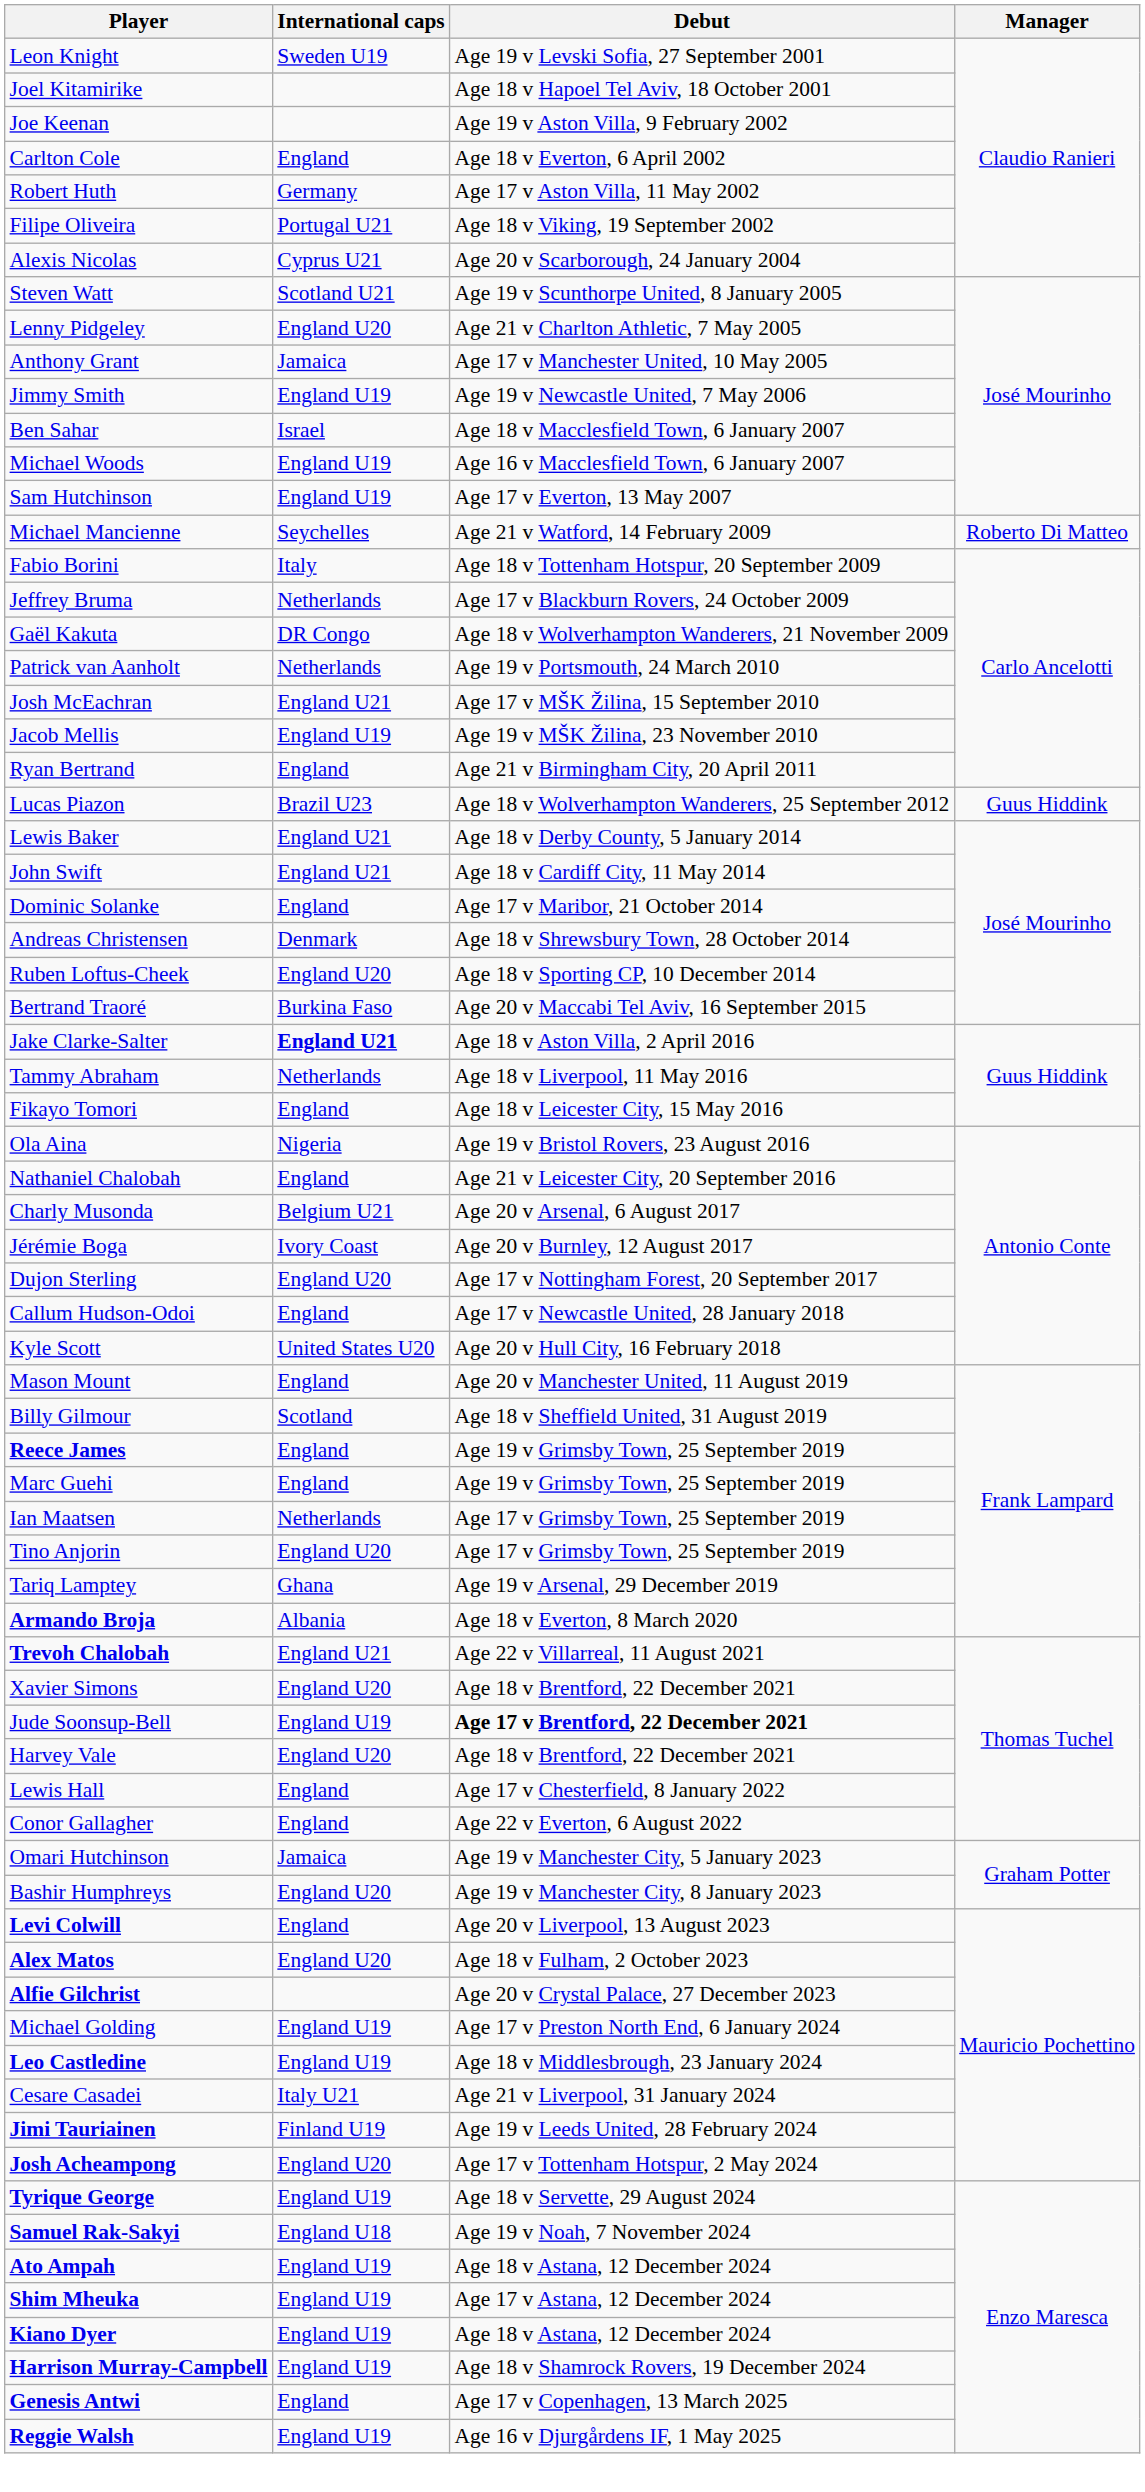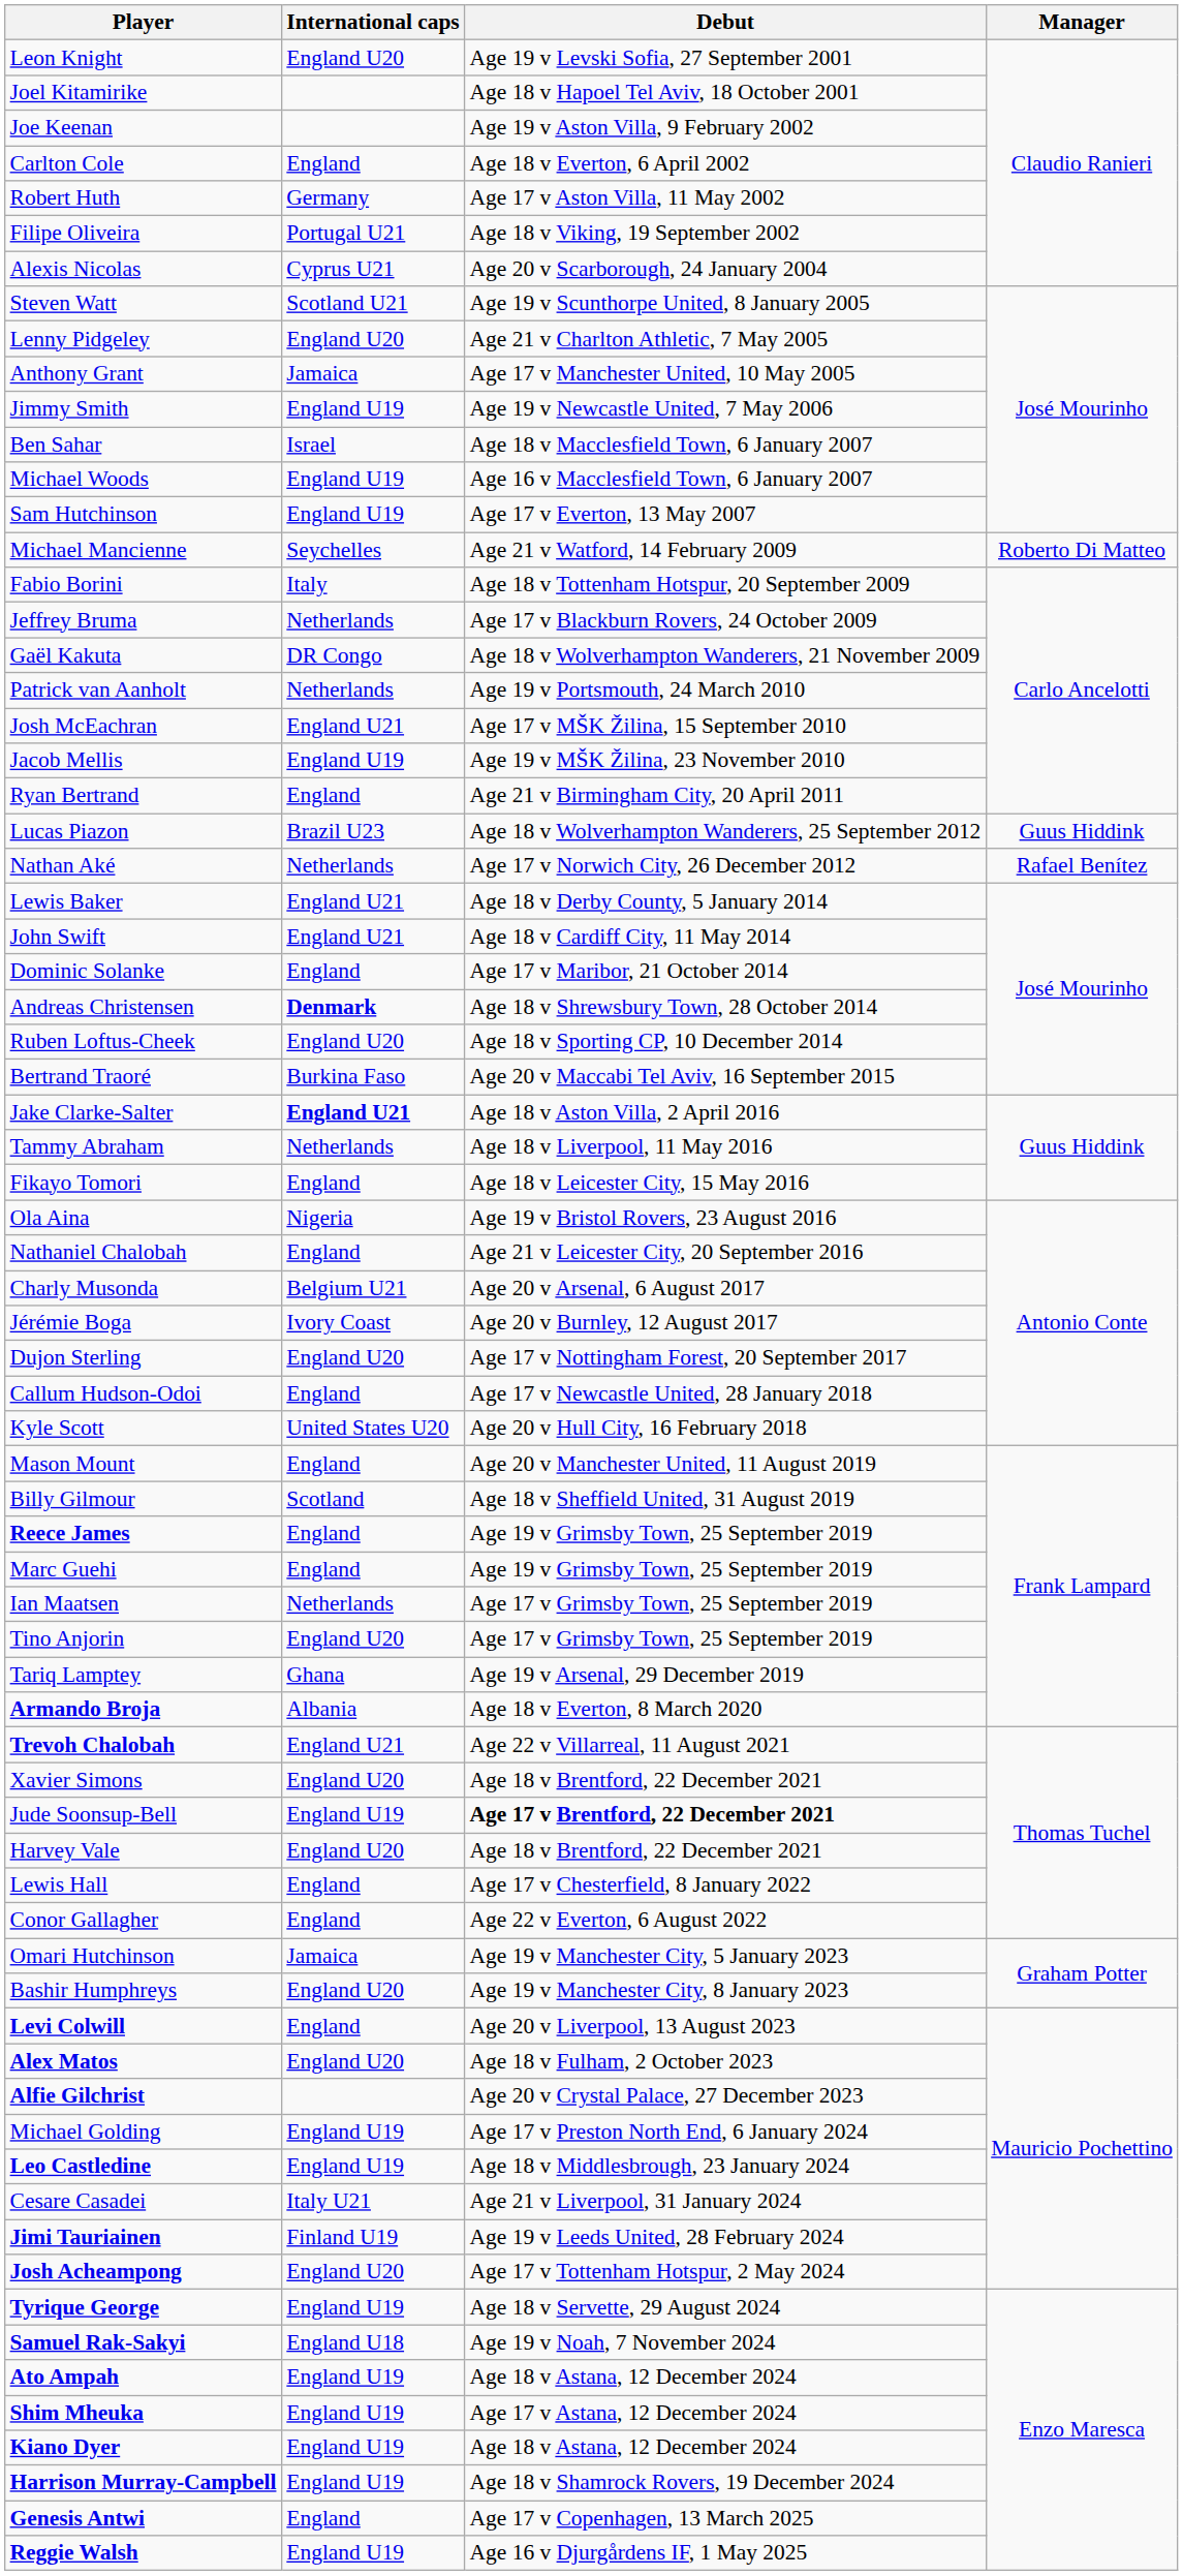 <table class="wikitable">
 <tr>
 <th>Player</th>
 <th>International caps</th>
 <th>Debut</th>
 <th>Manager</th>
 </tr>
 <tr>
 <td> <a href='#'>Leon Knight</a></td>
-<td> <a href='#'>Sweden U19</a></td>
+<td> <a href='#'>England U20</a></td>
 <td>Age 19 v  <a href='#'>Levski Sofia</a>, 27 September 2001</td>
 <td rowspan="7" align="center"> <a href='#'>Claudio Ranieri</a></td>
 </tr>
 <tr>
 <td> <a href='#'>Joel Kitamirike</a></td>
 <td></td>
 <td>Age 18 v  <a href='#'>Hapoel Tel Aviv</a>, 18 October 2001</td>
 </tr>
 <tr>
 <td> <a href='#'>Joe Keenan</a></td>
 <td></td>
 <td>Age 19 v  <a href='#'>Aston Villa</a>, 9 February 2002</td>
 </tr>
 <tr>
 <td> <a href='#'>Carlton Cole</a></td>
 <td> <a href='#'>England</a></td>
 <td>Age 18 v  <a href='#'>Everton</a>, 6 April 2002</td>
 </tr>
 <tr>
 <td> <a href='#'>Robert Huth</a></td>
 <td> <a href='#'>Germany</a></td>
 <td>Age 17 v  <a href='#'>Aston Villa</a>, 11 May 2002</td>
 </tr>
 <tr>
 <td> <a href='#'>Filipe Oliveira</a></td>
 <td> <a href='#'>Portugal U21</a></td>
 <td>Age 18 v  <a href='#'>Viking</a>, 19 September 2002</td>
 </tr>
 <tr>
 <td> <a href='#'>Alexis Nicolas</a></td>
 <td> <a href='#'>Cyprus U21</a></td>
 <td>Age 20 v  <a href='#'>Scarborough</a>, 24 January 2004</td>
 </tr>
 <tr>
 <td> <a href='#'>Steven Watt</a></td>
 <td> <a href='#'>Scotland U21</a></td>
 <td>Age 19 v  <a href='#'>Scunthorpe United</a>, 8 January 2005</td>
 <td rowspan="7" align="center"> <a href='#'>José Mourinho</a></td>
 </tr>
 <tr>
 <td> <a href='#'>Lenny Pidgeley</a></td>
 <td> <a href='#'>England U20</a></td>
 <td>Age 21 v  <a href='#'>Charlton Athletic</a>, 7 May 2005</td>
 </tr>
 <tr>
 <td> <a href='#'>Anthony Grant</a></td>
 <td> <a href='#'>Jamaica</a></td>
 <td>Age 17 v  <a href='#'>Manchester United</a>, 10 May 2005</td>
 </tr>
 <tr>
 <td> <a href='#'>Jimmy Smith</a></td>
 <td> <a href='#'>England U19</a></td>
 <td>Age 19 v  <a href='#'>Newcastle United</a>, 7 May 2006</td>
 </tr>
 <tr>
 <td> <a href='#'>Ben Sahar</a></td>
 <td> <a href='#'>Israel</a></td>
 <td>Age 18 v  <a href='#'>Macclesfield Town</a>, 6 January 2007</td>
 </tr>
 <tr>
 <td> <a href='#'>Michael Woods</a></td>
 <td> <a href='#'>England U19</a></td>
 <td>Age 16 v  <a href='#'>Macclesfield Town</a>, 6 January 2007</td>
 </tr>
 <tr>
 <td> <a href='#'>Sam Hutchinson</a></td>
 <td> <a href='#'>England U19</a></td>
 <td>Age 17 v  <a href='#'>Everton</a>, 13 May 2007</td>
 </tr>
 <tr>
 <td> <a href='#'>Michael Mancienne</a></td>
 <td> <a href='#'>Seychelles</a></td>
 <td>Age 21 v  <a href='#'>Watford</a>, 14 February 2009</td>
 <td align="center"> <a href='#'>Roberto Di Matteo</a></td>
 </tr>
 <tr>
 <td> <a href='#'>Fabio Borini</a></td>
 <td> <a href='#'>Italy</a></td>
 <td>Age 18 v  <a href='#'>Tottenham Hotspur</a>, 20 September 2009</td>
 <td rowspan="7" align="center"> <a href='#'>Carlo Ancelotti</a></td>
 </tr>
 <tr>
 <td> <a href='#'>Jeffrey Bruma</a></td>
 <td> <a href='#'>Netherlands</a></td>
 <td>Age 17 v  <a href='#'>Blackburn Rovers</a>, 24 October 2009</td>
 </tr>
 <tr>
 <td> <a href='#'>Gaël Kakuta</a></td>
 <td> <a href='#'>DR Congo</a></td>
 <td>Age 18 v  <a href='#'>Wolverhampton Wanderers</a>, 21 November 2009</td>
 </tr>
 <tr>
 <td> <a href='#'>Patrick van Aanholt</a></td>
 <td> <a href='#'>Netherlands</a></td>
 <td>Age 19 v  <a href='#'>Portsmouth</a>, 24 March 2010</td>
 </tr>
 <tr>
 <td> <a href='#'>Josh McEachran</a></td>
 <td> <a href='#'>England U21</a></td>
 <td>Age 17 v  <a href='#'>MŠK Žilina</a>, 15 September 2010</td>
 </tr>
 <tr>
 <td> <a href='#'>Jacob Mellis</a></td>
 <td> <a href='#'>England U19</a></td>
 <td>Age 19 v  <a href='#'>MŠK Žilina</a>, 23 November 2010</td>
 </tr>
 <tr>
 <td> <a href='#'>Ryan Bertrand</a></td>
 <td> <a href='#'>England</a></td>
 <td>Age 21 v  <a href='#'>Birmingham City</a>, 20 April 2011</td>
 </tr>
 <tr>
 <td> <a href='#'>Lucas Piazon</a></td>
 <td> <a href='#'>Brazil U23</a></td>
 <td>Age 18 v  <a href='#'>Wolverhampton Wanderers</a>, 25 September 2012</td>
 <td align="center"> <a href='#'>Guus Hiddink</a></td>
 </tr>
 <tr>
+<td> <a href='#'>Nathan Aké</a></td>
+<td> <a href='#'>Netherlands</a></td>
+<td>Age 17 v  <a href='#'>Norwich City</a>, 26 December 2012</td>
+<td align="center"> <a href='#'>Rafael Benítez</a></td>
+</tr>
+<tr>
 <td> <a href='#'>Lewis Baker</a></td>
 <td> <a href='#'>England U21</a></td>
 <td>Age 18 v  <a href='#'>Derby County</a>, 5 January 2014</td>
 <td rowspan="6" align="center"> <a href='#'>José Mourinho</a></td>
 </tr>
 <tr>
 <td> <a href='#'>John Swift</a></td>
 <td> <a href='#'>England U21</a></td>
 <td>Age 18 v  <a href='#'>Cardiff City</a>, 11 May 2014</td>
 </tr>
 <tr>
 <td> <a href='#'>Dominic Solanke</a></td>
 <td> <a href='#'>England</a></td>
 <td>Age 17 v  <a href='#'>Maribor</a>, 21 October 2014</td>
 </tr>
 <tr>
 <td> <a href='#'>Andreas Christensen</a></td>
-<td> <a href='#'>Denmark</a></td>
+<td><strong> <a href='#'>Denmark</a></strong></td>
 <td>Age 18 v  <a href='#'>Shrewsbury Town</a>, 28 October 2014</td>
 </tr>
 <tr>
 <td> <a href='#'>Ruben Loftus-Cheek</a></td>
 <td> <a href='#'>England U20</a></td>
 <td>Age 18 v  <a href='#'>Sporting CP</a>, 10 December 2014</td>
 </tr>
 <tr>
 <td> <a href='#'>Bertrand Traoré</a></td>
 <td> <a href='#'>Burkina Faso</a></td>
 <td>Age 20 v  <a href='#'>Maccabi Tel Aviv</a>, 16 September 2015</td>
 </tr>
 <tr>
 <td> <a href='#'>Jake Clarke-Salter</a></td>
 <td><strong> <a href='#'>England U21</a></strong></td>
 <td>Age 18 v  <a href='#'>Aston Villa</a>, 2 April 2016</td>
 <td rowspan="3" align="center"> <a href='#'>Guus Hiddink</a></td>
 </tr>
 <tr>
 <td> <a href='#'>Tammy Abraham</a></td>
 <td> <a href='#'>Netherlands</a></td>
 <td>Age 18 v  <a href='#'>Liverpool</a>, 11 May 2016</td>
 </tr>
 <tr>
 <td> <a href='#'>Fikayo Tomori</a></td>
 <td> <a href='#'>England</a></td>
 <td>Age 18 v  <a href='#'>Leicester City</a>, 15 May 2016</td>
 </tr>
 <tr>
 <td> <a href='#'>Ola Aina</a></td>
 <td> <a href='#'>Nigeria</a></td>
 <td>Age 19 v  <a href='#'>Bristol Rovers</a>, 23 August 2016</td>
 <td rowspan="7" align="center"> <a href='#'>Antonio Conte</a></td>
 </tr>
 <tr>
 <td> <a href='#'>Nathaniel Chalobah</a></td>
 <td> <a href='#'>England</a></td>
 <td>Age 21 v  <a href='#'>Leicester City</a>, 20 September 2016</td>
 </tr>
 <tr>
 <td> <a href='#'>Charly Musonda</a></td>
 <td> <a href='#'>Belgium U21</a></td>
 <td>Age 20 v  <a href='#'>Arsenal</a>, 6 August 2017</td>
 </tr>
 <tr>
 <td> <a href='#'>Jérémie Boga</a></td>
 <td> <a href='#'>Ivory Coast</a></td>
 <td>Age 20 v  <a href='#'>Burnley</a>, 12 August 2017</td>
 </tr>
 <tr>
 <td> <a href='#'>Dujon Sterling</a></td>
 <td> <a href='#'>England U20</a></td>
 <td>Age 17 v  <a href='#'>Nottingham Forest</a>, 20 September 2017</td>
 </tr>
 <tr>
 <td> <a href='#'>Callum Hudson-Odoi</a></td>
 <td> <a href='#'>England</a></td>
 <td>Age 17 v  <a href='#'>Newcastle United</a>, 28 January 2018</td>
 </tr>
 <tr>
 <td> <a href='#'>Kyle Scott</a></td>
 <td> <a href='#'>United States U20</a></td>
 <td>Age 20 v  <a href='#'>Hull City</a>, 16 February 2018</td>
 </tr>
 <tr>
 <td> <a href='#'>Mason Mount</a></td>
 <td> <a href='#'>England</a></td>
 <td>Age 20 v  <a href='#'>Manchester United</a>, 11 August 2019</td>
 <td rowspan="8" align="center"> <a href='#'>Frank Lampard</a></td>
 </tr>
 <tr>
 <td> <a href='#'>Billy Gilmour</a></td>
 <td> <a href='#'>Scotland</a></td>
 <td>Age 18 v  <a href='#'>Sheffield United</a>, 31 August 2019</td>
 </tr>
 <tr>
 <td> <strong><a href='#'>Reece James</a></strong></td>
 <td> <a href='#'>England</a></td>
 <td>Age 19 v  <a href='#'>Grimsby Town</a>, 25 September 2019</td>
 </tr>
 <tr>
 <td> <a href='#'>Marc Guehi</a></td>
 <td> <a href='#'>England</a></td>
 <td>Age 19 v  <a href='#'>Grimsby Town</a>, 25 September 2019</td>
 </tr>
 <tr>
 <td> <a href='#'>Ian Maatsen</a></td>
 <td> <a href='#'>Netherlands</a></td>
 <td>Age 17 v  <a href='#'>Grimsby Town</a>, 25 September 2019</td>
 </tr>
 <tr>
 <td> <a href='#'>Tino Anjorin</a></td>
 <td> <a href='#'>England U20</a></td>
 <td>Age 17 v  <a href='#'>Grimsby Town</a>, 25 September 2019</td>
 </tr>
 <tr>
 <td> <a href='#'>Tariq Lamptey</a></td>
 <td> <a href='#'>Ghana</a></td>
 <td>Age 19 v  <a href='#'>Arsenal</a>, 29 December 2019</td>
 </tr>
 <tr>
 <td> <strong><a href='#'>Armando Broja</a></strong></td>
 <td> <a href='#'>Albania</a></td>
 <td>Age 18 v  <a href='#'>Everton</a>, 8 March 2020</td>
 </tr>
 <tr>
 <td> <strong><a href='#'>Trevoh Chalobah</a></strong></td>
 <td> <a href='#'>England U21</a></td>
 <td>Age 22 v  <a href='#'>Villarreal</a>, 11 August 2021</td>
 <td rowspan="6" align="center"> <a href='#'>Thomas Tuchel</a></td>
 </tr>
 <tr>
 <td> <a href='#'>Xavier Simons</a></td>
 <td> <a href='#'>England U20</a></td>
 <td>Age 18 v  <a href='#'>Brentford</a>, 22 December 2021</td>
 </tr>
 <tr>
 <td> <a href='#'>Jude Soonsup-Bell</a></td>
 <td> <a href='#'>England U19</a></td>
 <td><strong>Age 17 v  <a href='#'>Brentford</a>, 22 December 2021</strong></td>
 </tr>
 <tr>
 <td> <a href='#'>Harvey Vale</a></td>
 <td> <a href='#'>England U20</a></td>
 <td>Age 18 v  <a href='#'>Brentford</a>, 22 December 2021</td>
 </tr>
 <tr>
 <td> <a href='#'>Lewis Hall</a></td>
 <td> <a href='#'>England</a></td>
 <td>Age 17 v  <a href='#'>Chesterfield</a>, 8 January 2022</td>
 </tr>
 <tr>
 <td> <a href='#'>Conor Gallagher</a></td>
 <td> <a href='#'>England</a></td>
 <td>Age 22 v  <a href='#'>Everton</a>, 6 August 2022</td>
 </tr>
 <tr>
 <td> <a href='#'>Omari Hutchinson</a></td>
 <td> <a href='#'>Jamaica</a></td>
 <td>Age 19 v  <a href='#'>Manchester City</a>, 5 January 2023</td>
 <td rowspan="2" align="center"> <a href='#'>Graham Potter</a></td>
 </tr>
 <tr>
 <td> <a href='#'>Bashir Humphreys</a></td>
 <td> <a href='#'>England U20</a></td>
 <td>Age 19 v  <a href='#'>Manchester City</a>, 8 January 2023</td>
 </tr>
 <tr>
 <td> <strong><a href='#'>Levi Colwill</a></strong></td>
 <td> <a href='#'>England</a></td>
 <td>Age 20 v  <a href='#'>Liverpool</a>, 13 August 2023</td>
 <td rowspan="8" align="center"> <a href='#'>Mauricio Pochettino</a></td>
 </tr>
 <tr>
 <td> <strong><a href='#'>Alex Matos</a></strong></td>
 <td> <a href='#'>England U20</a></td>
 <td>Age 18 v  <a href='#'>Fulham</a>, 2 October 2023</td>
 </tr>
 <tr>
 <td> <strong><a href='#'>Alfie Gilchrist</a></strong></td>
 <td></td>
 <td>Age 20 v  <a href='#'>Crystal Palace</a>, 27 December 2023</td>
 </tr>
 <tr>
 <td> <a href='#'>Michael Golding</a></td>
 <td> <a href='#'>England U19</a></td>
 <td>Age 17 v  <a href='#'>Preston North End</a>, 6 January 2024</td>
 </tr>
 <tr>
 <td> <strong><a href='#'>Leo Castledine</a></strong></td>
 <td> <a href='#'>England U19</a></td>
 <td>Age 18 v  <a href='#'>Middlesbrough</a>, 23 January 2024</td>
 </tr>
 <tr>
 <td> <a href='#'>Cesare Casadei</a></td>
 <td> <a href='#'>Italy U21</a></td>
 <td>Age 21 v  <a href='#'>Liverpool</a>, 31 January 2024</td>
 </tr>
 <tr>
 <td> <strong><a href='#'>Jimi Tauriainen</a></strong></td>
 <td> <a href='#'>Finland U19</a></td>
 <td>Age 19 v  <a href='#'>Leeds United</a>, 28 February 2024</td>
 </tr>
 <tr>
 <td> <strong><a href='#'>Josh Acheampong</a></strong></td>
 <td> <a href='#'>England U20</a></td>
 <td>Age 17 v  <a href='#'>Tottenham Hotspur</a>, 2 May 2024</td>
 </tr>
 <tr>
 <td> <strong><a href='#'>Tyrique George</a></strong></td>
 <td> <a href='#'>England U19</a></td>
 <td>Age 18 v  <a href='#'>Servette</a>, 29 August 2024</td>
 <td align="center" rowspan="8"> <a href='#'>Enzo Maresca</a></td>
 </tr>
 <tr>
 <td> <strong><a href='#'>Samuel Rak-Sakyi</a></strong></td>
 <td> <a href='#'>England U18</a></td>
 <td>Age 19 v  <a href='#'>Noah</a>, 7 November 2024</td>
 </tr>
 <tr>
 <td> <strong><a href='#'>Ato Ampah</a></strong></td>
 <td> <a href='#'>England U19</a></td>
 <td>Age 18 v  <a href='#'>Astana</a>, 12 December 2024</td>
 </tr>
 <tr>
 <td> <strong><a href='#'>Shim Mheuka</a></strong></td>
 <td> <a href='#'>England U19</a></td>
 <td>Age 17 v  <a href='#'>Astana</a>, 12 December 2024</td>
 </tr>
 <tr>
 <td> <strong><a href='#'>Kiano Dyer</a></strong></td>
 <td> <a href='#'>England U19</a></td>
 <td>Age 18 v  <a href='#'>Astana</a>, 12 December 2024</td>
 </tr>
 <tr>
 <td> <strong><a href='#'>Harrison Murray-Campbell</a></strong></td>
 <td> <a href='#'>England U19</a></td>
 <td>Age 18 v  <a href='#'>Shamrock Rovers</a>, 19 December 2024</td>
 </tr>
 <tr>
 <td> <strong><a href='#'>Genesis Antwi</a></strong></td>
 <td> <a href='#'>England</a></td>
 <td>Age 17 v  <a href='#'>Copenhagen</a>, 13 March 2025</td>
 </tr>
 <tr>
 <td> <strong><a href='#'>Reggie Walsh</a></strong></td>
 <td> <a href='#'>England U19</a></td>
 <td>Age 16 v  <a href='#'>Djurgårdens IF</a>, 1 May 2025</td>
 </tr>
 </table>
